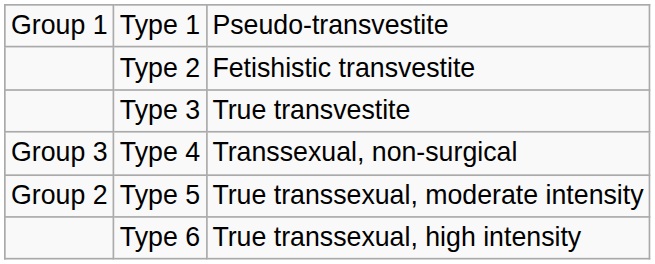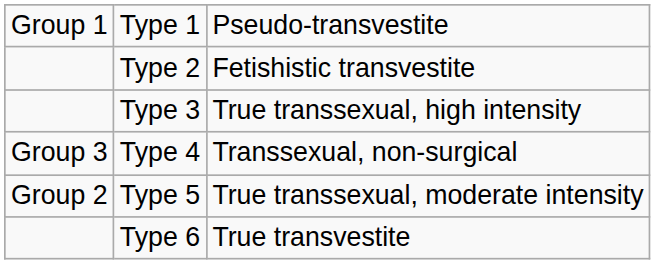 <table class="wikitable">
 <tr>
 <td>Group 1</td>
 <td>Type 1</td>
 <td>Pseudo-transvestite</td>
 </tr>
 <tr>
 <td></td>
 <td>Type 2</td>
 <td>Fetishistic transvestite</td>
 </tr>
 <tr>
 <td></td>
 <td>Type 3</td>
-<td>True transvestite</td>
+<td>True transsexual, high intensity</td>
 </tr>
 <tr>
 <td>Group 3</td>
 <td>Type 4</td>
 <td>Transsexual, non-surgical</td>
 </tr>
 <tr>
 <td>Group 2</td>
 <td>Type 5</td>
 <td>True transsexual, moderate intensity</td>
 </tr>
 <tr>
 <td></td>
 <td>Type 6</td>
-<td>True transsexual, high intensity</td>
+<td>True transvestite</td>
 </tr>
 </table>
